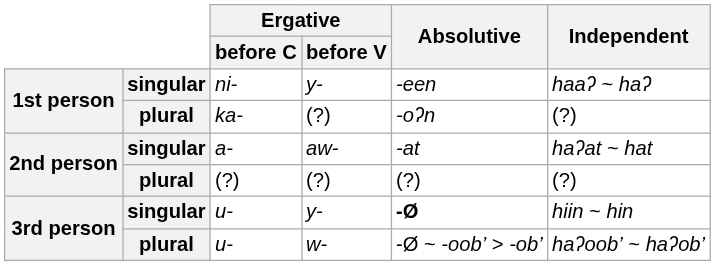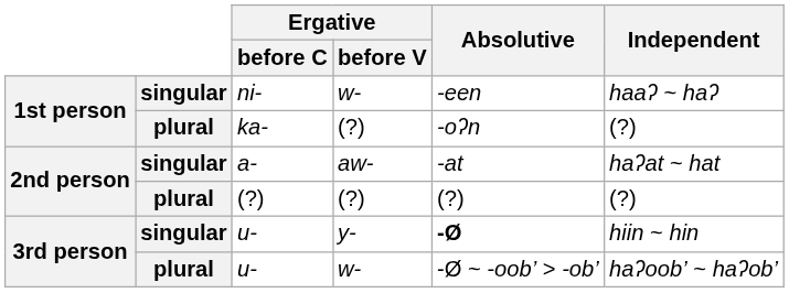 <table class="wikitable" style="border: none; background: none;">
 <tr>
 <th colspan="2" rowspan="2" style="border: none; background: none;"></th>
 <th colspan="2">Ergative</th>
 <th rowspan="2">Absolutive</th>
 <th rowspan="2">Independent</th>
 </tr>
 <tr>
 <th colspan="1">before C</th>
 <th colspan="1">before V</th>
 </tr>
 <tr>
 <th rowspan="2">1st person</th>
 <th>singular</th>
 <td><em>ni-</em></td>
-<td><em>y-</em></td>
+<td><em>w-</em></td>
 <td><em>-een</em></td>
 <td><em>haaʔ</em> ~ <em>haʔ</em></td>
 </tr>
 <tr>
 <th>plural</th>
 <td><em>ka-</em></td>
 <td>(?)</td>
 <td><em>-oʔn</em></td>
 <td>(?)</td>
 </tr>
 <tr>
 <th rowspan="2">2nd person</th>
 <th>singular</th>
 <td><em>a-</em></td>
 <td><em>aw-</em></td>
 <td><em>-at</em></td>
 <td><em>haʔat</em> ~ <em>hat</em></td>
 </tr>
 <tr>
 <th>plural</th>
 <td>(?)</td>
 <td>(?)</td>
 <td>(?)</td>
 <td>(?)</td>
 </tr>
 <tr>
 <th rowspan="2">3rd person</th>
 <th>singular</th>
 <td><em>u-</em></td>
 <td><em>y-</em></td>
 <td><strong>-Ø</strong></td>
 <td><em>hiin</em> ~ <em>hin</em></td>
 </tr>
 <tr>
 <th>plural</th>
 <td><em>u-</em></td>
 <td><em>w-</em></td>
 <td>-Ø ~ <em>-oob’</em> > <em>-ob’</em></td>
 <td><em>haʔoob’</em> ~ <em>haʔob’</em></td>
 </tr>
 </table>
